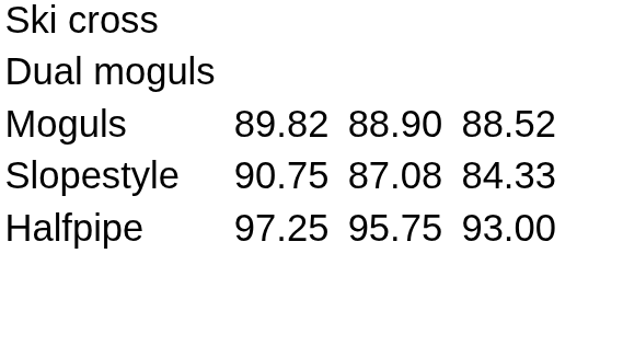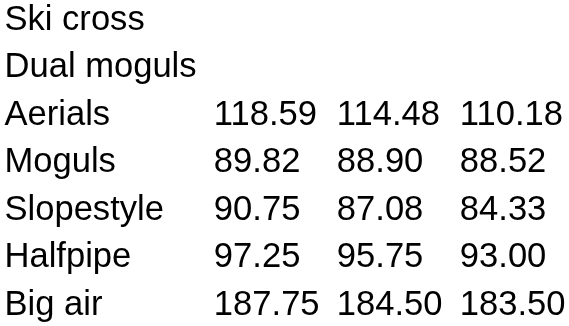 <table>
 <tr>
 <td>Ski cross<br></td>
 <td colspan=2></td>
 <td colspan=2></td>
 <td colspan=2></td>
 </tr>
 <tr>
 <td>Dual moguls<br></td>
 <td colspan=2></td>
 <td colspan=2></td>
 <td colspan=2></td>
+</tr>
+<tr>
+<td>Aerials<br></td>
+<td></td>
+<td>118.59</td>
+<td></td>
+<td>114.48</td>
+<td></td>
+<td>110.18</td>
 </tr>
 <tr>
 <td>Moguls<br></td>
 <td></td>
 <td>89.82</td>
 <td></td>
 <td>88.90</td>
 <td></td>
 <td>88.52</td>
 </tr>
 <tr>
 <td>Slopestyle<br></td>
 <td></td>
 <td>90.75</td>
 <td></td>
 <td>87.08</td>
 <td></td>
 <td>84.33</td>
 </tr>
 <tr>
 <td>Halfpipe<br></td>
 <td></td>
 <td>97.25</td>
 <td></td>
 <td>95.75</td>
 <td></td>
 <td>93.00</td>
 </tr>
+<tr>
+<td>Big air<br></td>
+<td></td>
+<td>187.75</td>
+<td></td>
+<td>184.50</td>
+<td></td>
+<td>183.50</td>
+</tr>
 </table>
